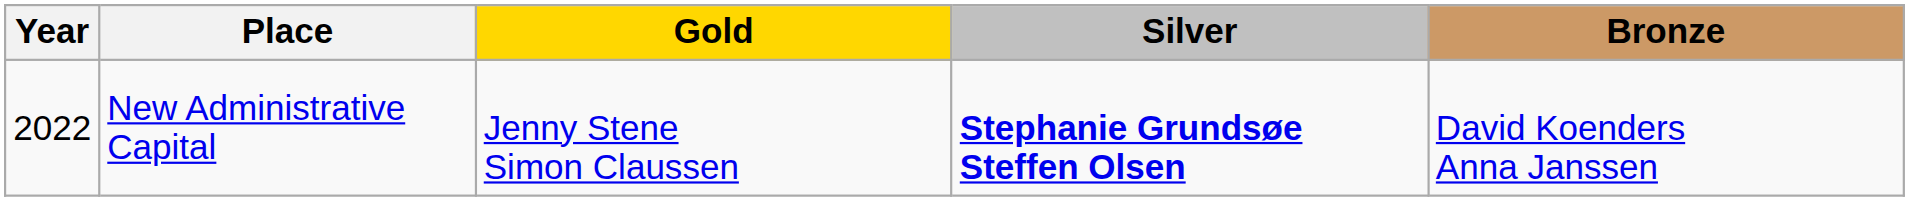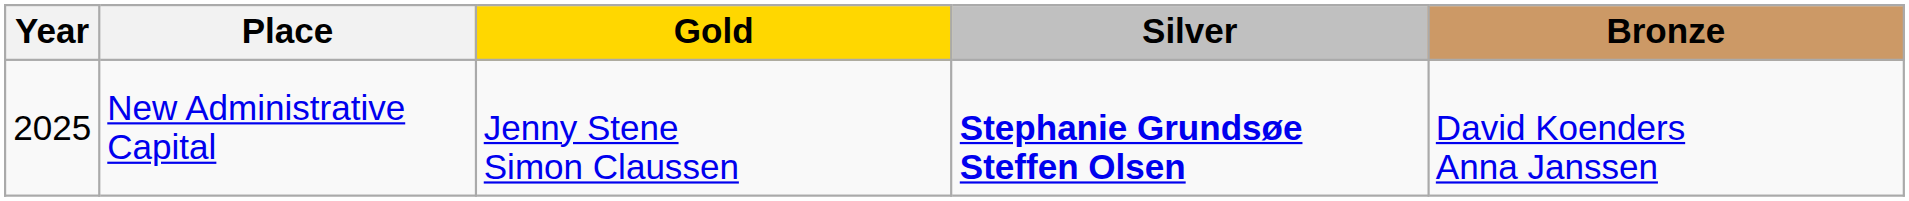 <table class="wikitable">
 <tr>
 <th>Year</th>
 <th>Place</th>
 <th style="background:gold"    width="210">Gold</th>
 <th style="background:silver"  width="210">Silver</th>
 <th style="background:#cc9966" width="210">Bronze</th>
 </tr>
 <tr>
-<td>2022</td>
+<td>2025</td>
 <td> <a href='#'>New Administrative Capital</a></td>
 <td><br><a href='#'>Jenny Stene</a><br><a href='#'>Simon Claussen</a></td>
 <td><strong><br><a href='#'>Stephanie Grundsøe</a><br><a href='#'>Steffen Olsen</a></strong></td>
 <td><br><a href='#'>David Koenders</a><br><a href='#'>Anna Janssen</a></td>
 </tr>
 </table>
